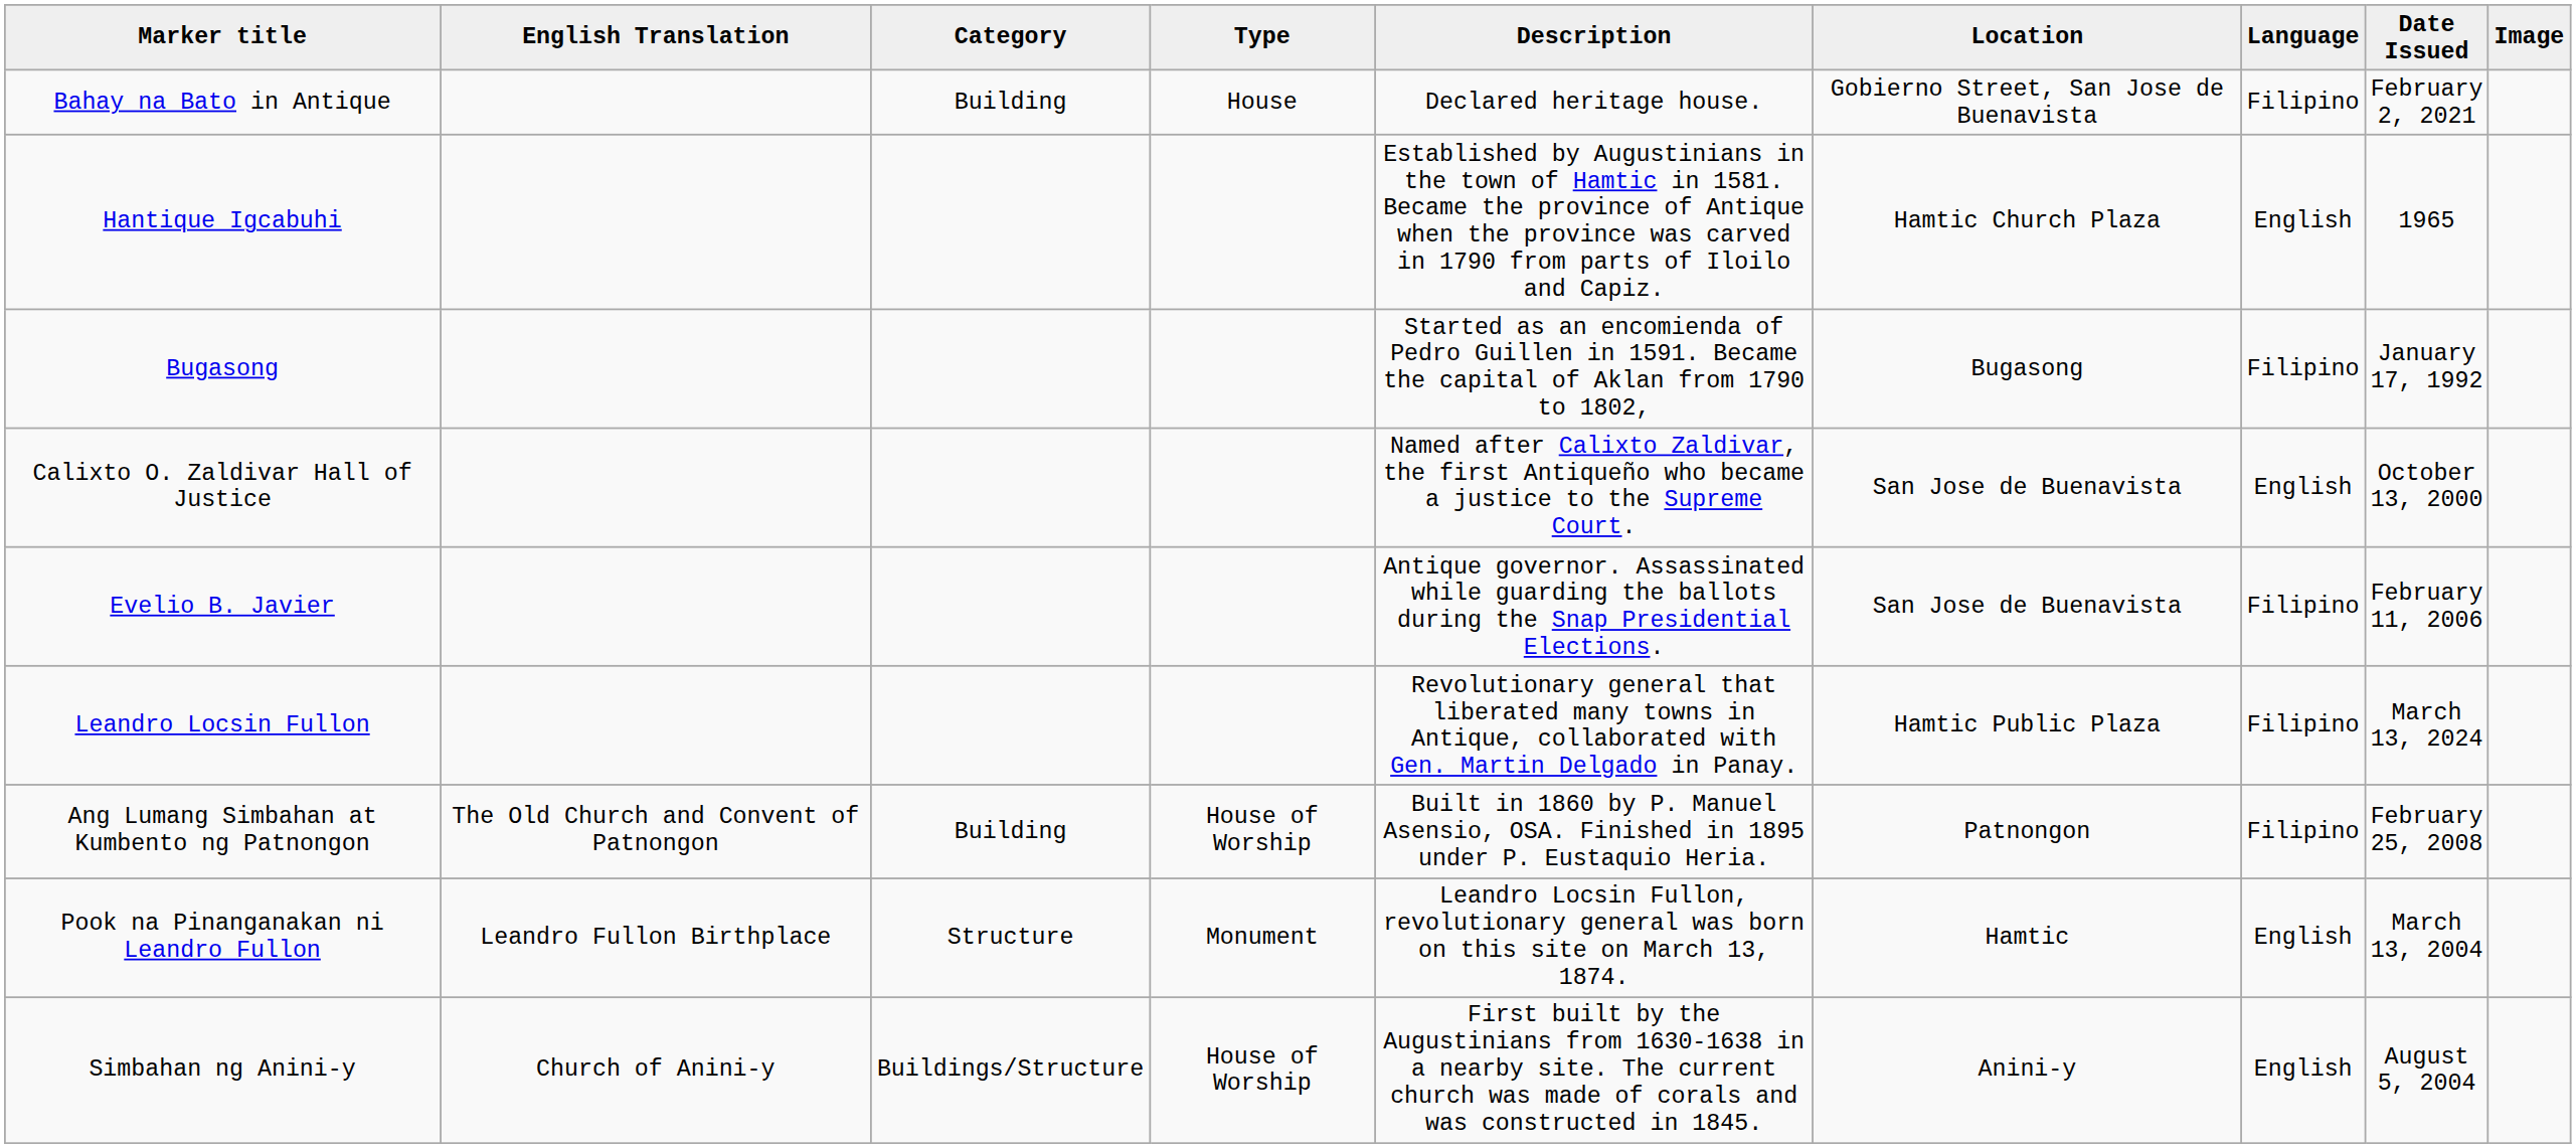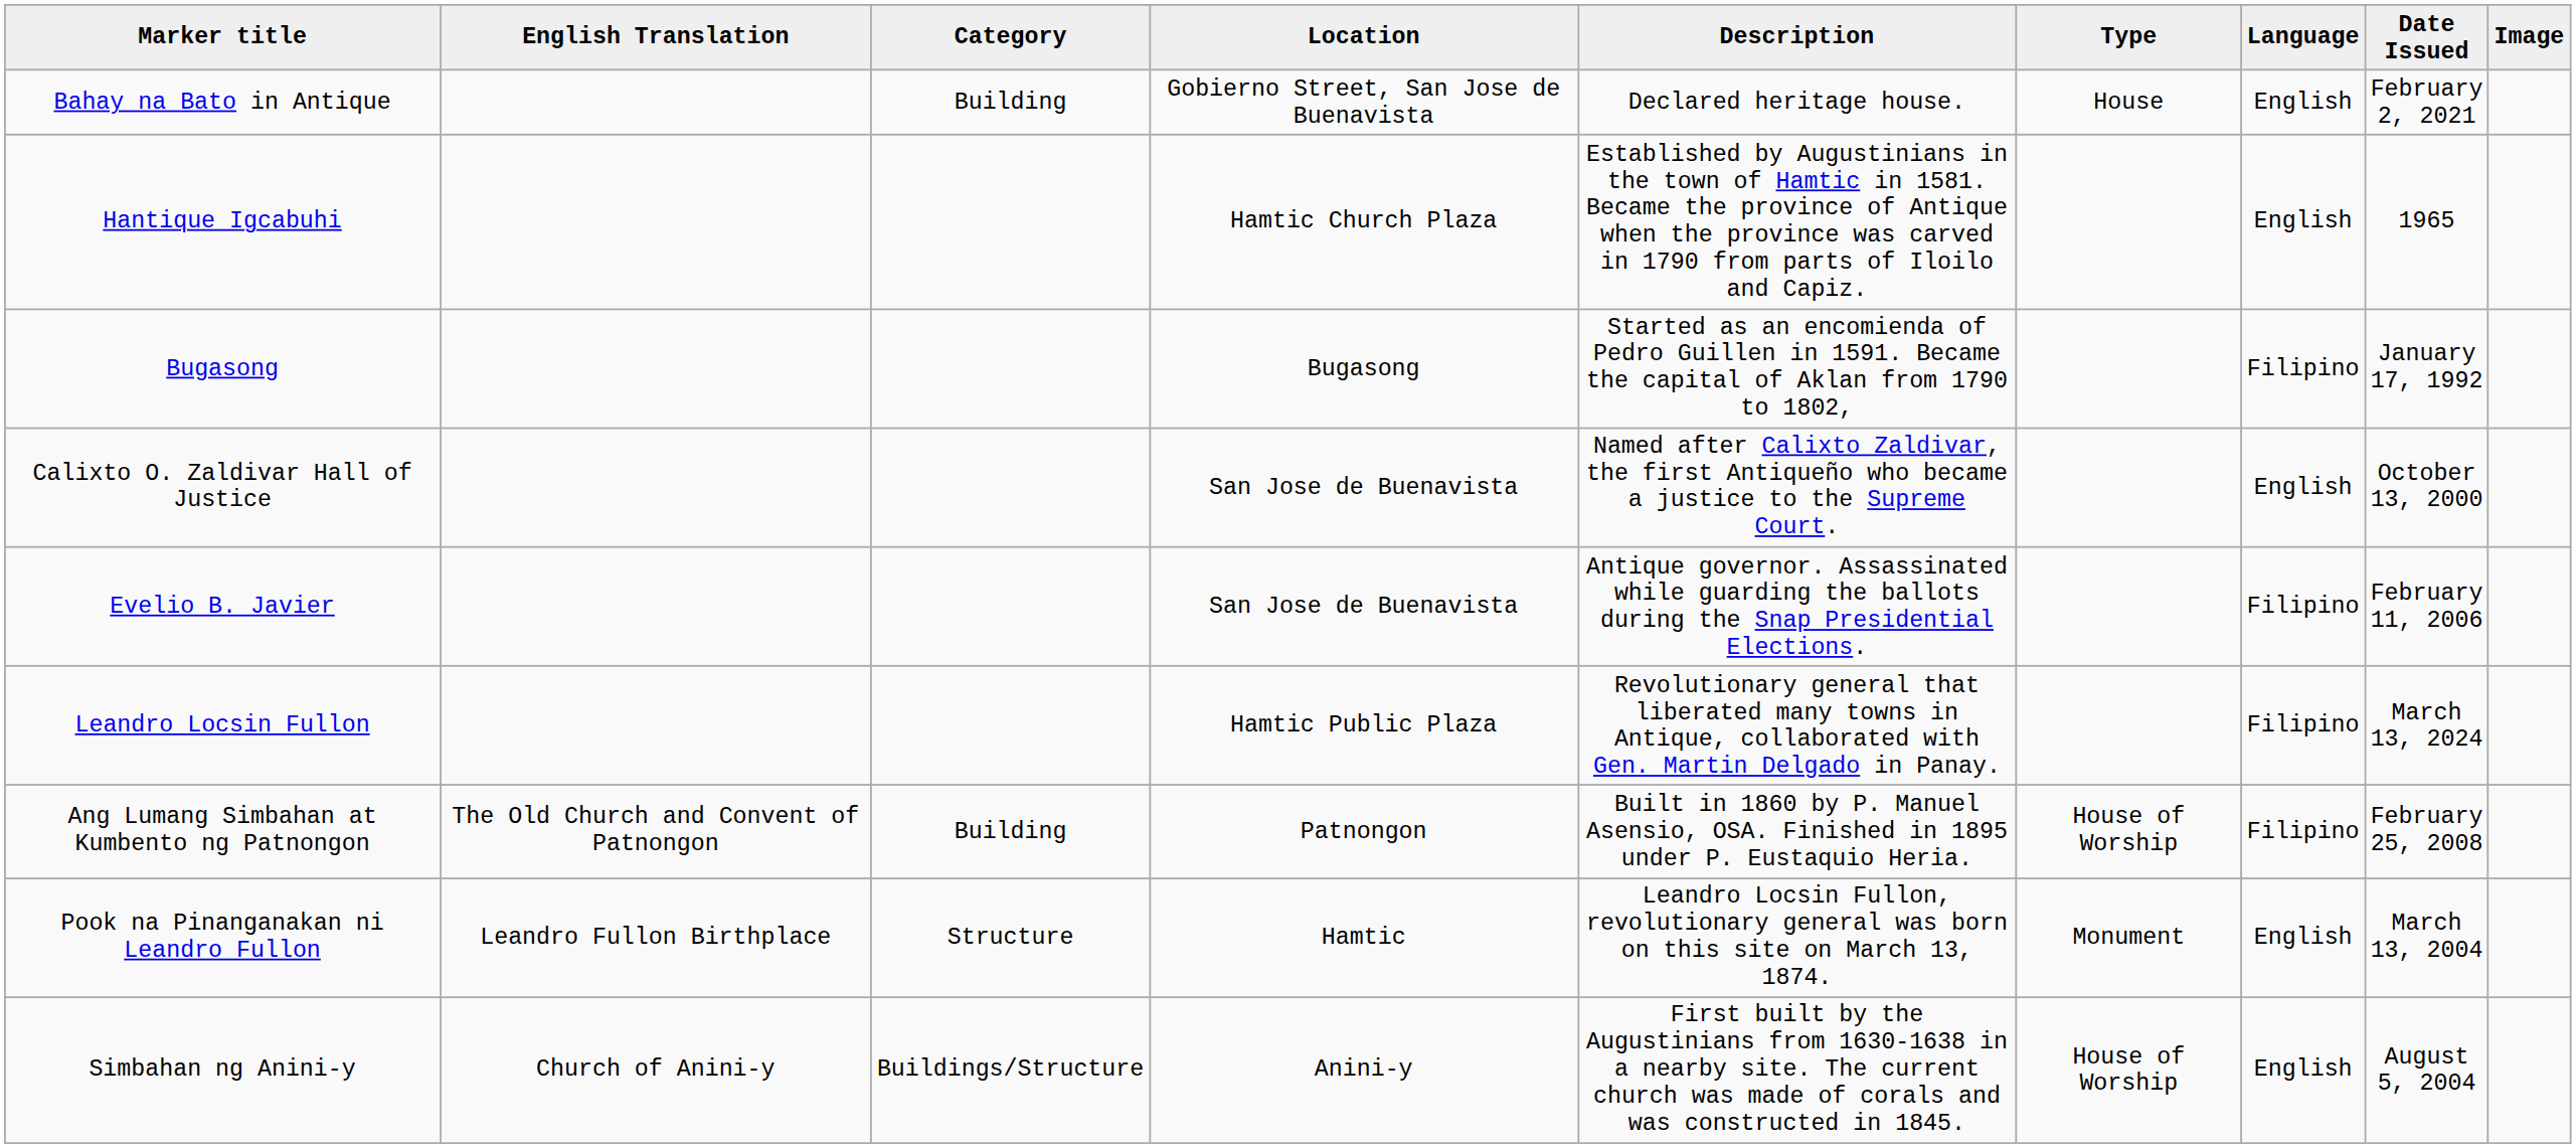 <table class="wikitable" style="width:90%; text-align:center;">
 <tr>
 <th style="width:20%; background:#efefef;">Marker title</th>
 <th style="width:20%; background:#efefef;">English Translation</th>
 <th style="width:10%; background:#efefef;">Category</th>
+<th style="width:20%; background:#efefef;">Location</th>
+<th style="width:20%; background:#efefef;">Description</th>
 <th style="width:10%; background:#efefef;">Type</th>
-<th style="width:20%; background:#efefef;">Description</th>
-<th style="width:20%; background:#efefef;">Location</th>
 <th style="width:10%; background:#efefef;">Language</th>
 <th style="width:10%; background:#efefef;">Date Issued</th>
 <th style="width:10%; background:#efefef;">Image</th>
 </tr>
 <tr>
 <td><a href='#'>Bahay na Bato</a> in Antique</td>
 <td></td>
 <td>Building</td>
+<td>Gobierno Street, San Jose de Buenavista</td>
+<td>Declared heritage house.</td>
 <td>House</td>
-<td>Declared heritage house.</td>
-<td>Gobierno Street, San Jose de Buenavista</td>
-<td>Filipino</td>
+<td>English</td>
 <td>February 2, 2021</td>
 <td></td>
 </tr>
 <tr>
 <td><a href='#'>Hantique Igcabuhi</a></td>
 <td></td>
 <td></td>
+<td>Hamtic Church Plaza</td>
+<td>Established by Augustinians in the town of <a href='#'>Hamtic</a> in 1581. Became the province of Antique when the province was carved in 1790 from parts of Iloilo and Capiz.</td>
 <td></td>
-<td>Established by Augustinians in the town of <a href='#'>Hamtic</a> in 1581. Became the province of Antique when the province was carved in 1790 from parts of Iloilo and Capiz.</td>
-<td>Hamtic Church Plaza</td>
 <td>English</td>
 <td>1965</td>
 <td></td>
 </tr>
 <tr>
 <td><a href='#'>Bugasong</a></td>
 <td></td>
 <td></td>
+<td>Bugasong</td>
+<td>Started as an encomienda of Pedro Guillen in 1591. Became the capital of Aklan from 1790 to 1802,</td>
 <td></td>
-<td>Started as an encomienda of Pedro Guillen in 1591. Became the capital of Aklan from 1790 to 1802,</td>
-<td>Bugasong</td>
 <td>Filipino</td>
 <td>January 17, 1992</td>
 <td></td>
 </tr>
 <tr>
 <td>Calixto O. Zaldivar Hall of Justice</td>
 <td></td>
 <td></td>
+<td>San Jose de Buenavista</td>
+<td>Named after <a href='#'>Calixto Zaldivar</a>, the first Antiqueño who became a justice to the <a href='#'>Supreme Court</a>.</td>
 <td></td>
-<td>Named after <a href='#'>Calixto Zaldivar</a>, the first Antiqueño who became a justice to the <a href='#'>Supreme Court</a>.</td>
-<td>San Jose de Buenavista</td>
 <td>English</td>
 <td>October 13, 2000</td>
 <td></td>
 </tr>
 <tr>
 <td><a href='#'>Evelio B. Javier</a></td>
 <td></td>
 <td></td>
+<td>San Jose de Buenavista</td>
+<td>Antique governor. Assassinated while guarding the ballots during the <a href='#'>Snap Presidential Elections</a>.</td>
 <td></td>
-<td>Antique governor. Assassinated while guarding the ballots during the <a href='#'>Snap Presidential Elections</a>.</td>
-<td>San Jose de Buenavista</td>
 <td>Filipino</td>
 <td>February 11, 2006</td>
 <td></td>
 </tr>
 <tr>
 <td><a href='#'>Leandro Locsin Fullon</a></td>
 <td></td>
 <td></td>
+<td>Hamtic Public Plaza</td>
+<td>Revolutionary general that liberated many towns in Antique, collaborated with <a href='#'>Gen. Martin Delgado</a> in Panay.</td>
 <td></td>
-<td>Revolutionary general that liberated many towns in Antique, collaborated with <a href='#'>Gen. Martin Delgado</a> in Panay.</td>
-<td>Hamtic Public Plaza</td>
 <td>Filipino</td>
 <td>March 13, 2024</td>
 <td></td>
 </tr>
 <tr>
 <td>Ang Lumang Simbahan at Kumbento ng Patnongon</td>
 <td>The Old Church and Convent of Patnongon</td>
 <td>Building</td>
+<td>Patnongon</td>
+<td>Built in 1860 by P. Manuel Asensio, OSA. Finished in 1895 under P. Eustaquio Heria.</td>
 <td>House of Worship</td>
-<td>Built in 1860 by P. Manuel Asensio, OSA. Finished in 1895 under P. Eustaquio Heria.</td>
-<td>Patnongon</td>
 <td>Filipino</td>
 <td>February 25, 2008</td>
 <td></td>
 </tr>
 <tr>
 <td>Pook na Pinanganakan ni <a href='#'>Leandro Fullon</a></td>
 <td>Leandro Fullon Birthplace</td>
 <td>Structure</td>
+<td>Hamtic</td>
+<td>Leandro Locsin Fullon, revolutionary general was born on this site on March 13, 1874.</td>
 <td>Monument</td>
-<td>Leandro Locsin Fullon, revolutionary general was born on this site on March 13, 1874.</td>
-<td>Hamtic</td>
 <td>English</td>
 <td>March 13, 2004</td>
 <td></td>
 </tr>
 <tr>
 <td>Simbahan ng Anini-y</td>
 <td>Church of Anini-y</td>
 <td>Buildings/Structure</td>
+<td>Anini-y</td>
+<td>First built by the Augustinians from 1630-1638 in a nearby site.  The current church was made of corals and was constructed in 1845.</td>
 <td>House of Worship</td>
-<td>First built by the Augustinians from 1630-1638 in a nearby site.  The current church was made of corals and was constructed in 1845.</td>
-<td>Anini-y</td>
 <td>English</td>
 <td>August 5, 2004</td>
 <td></td>
 </tr>
 </table>
